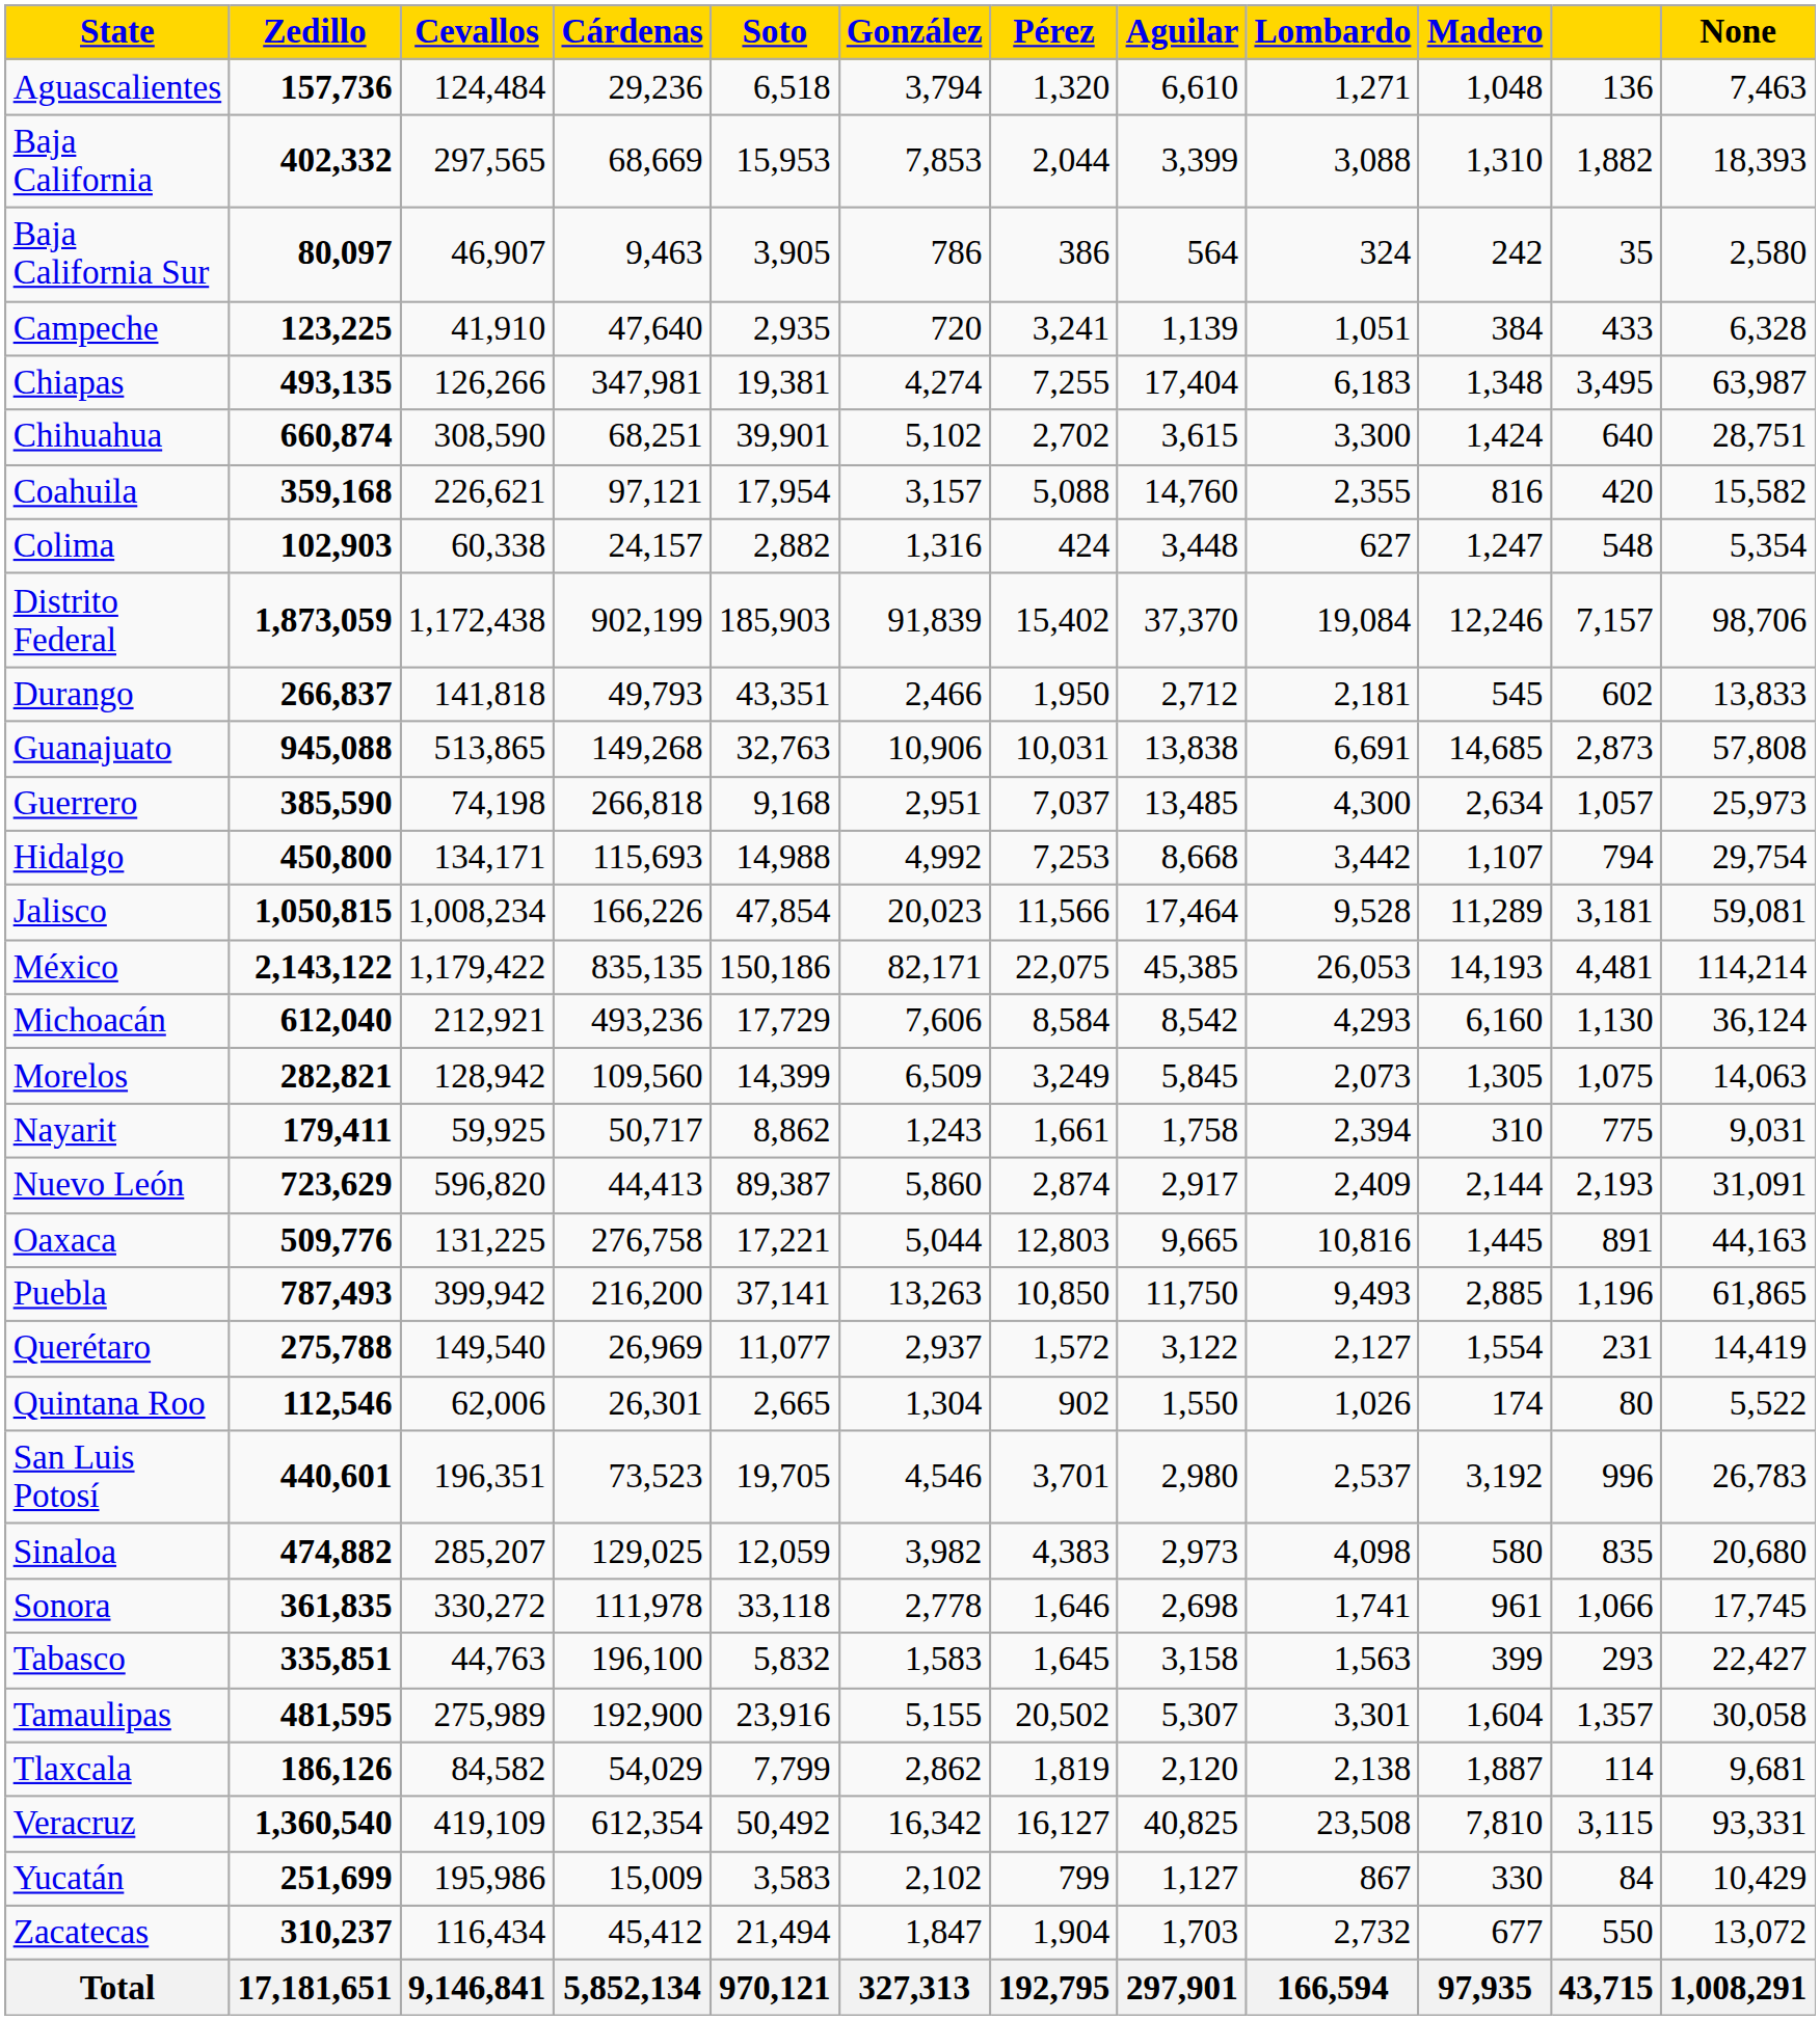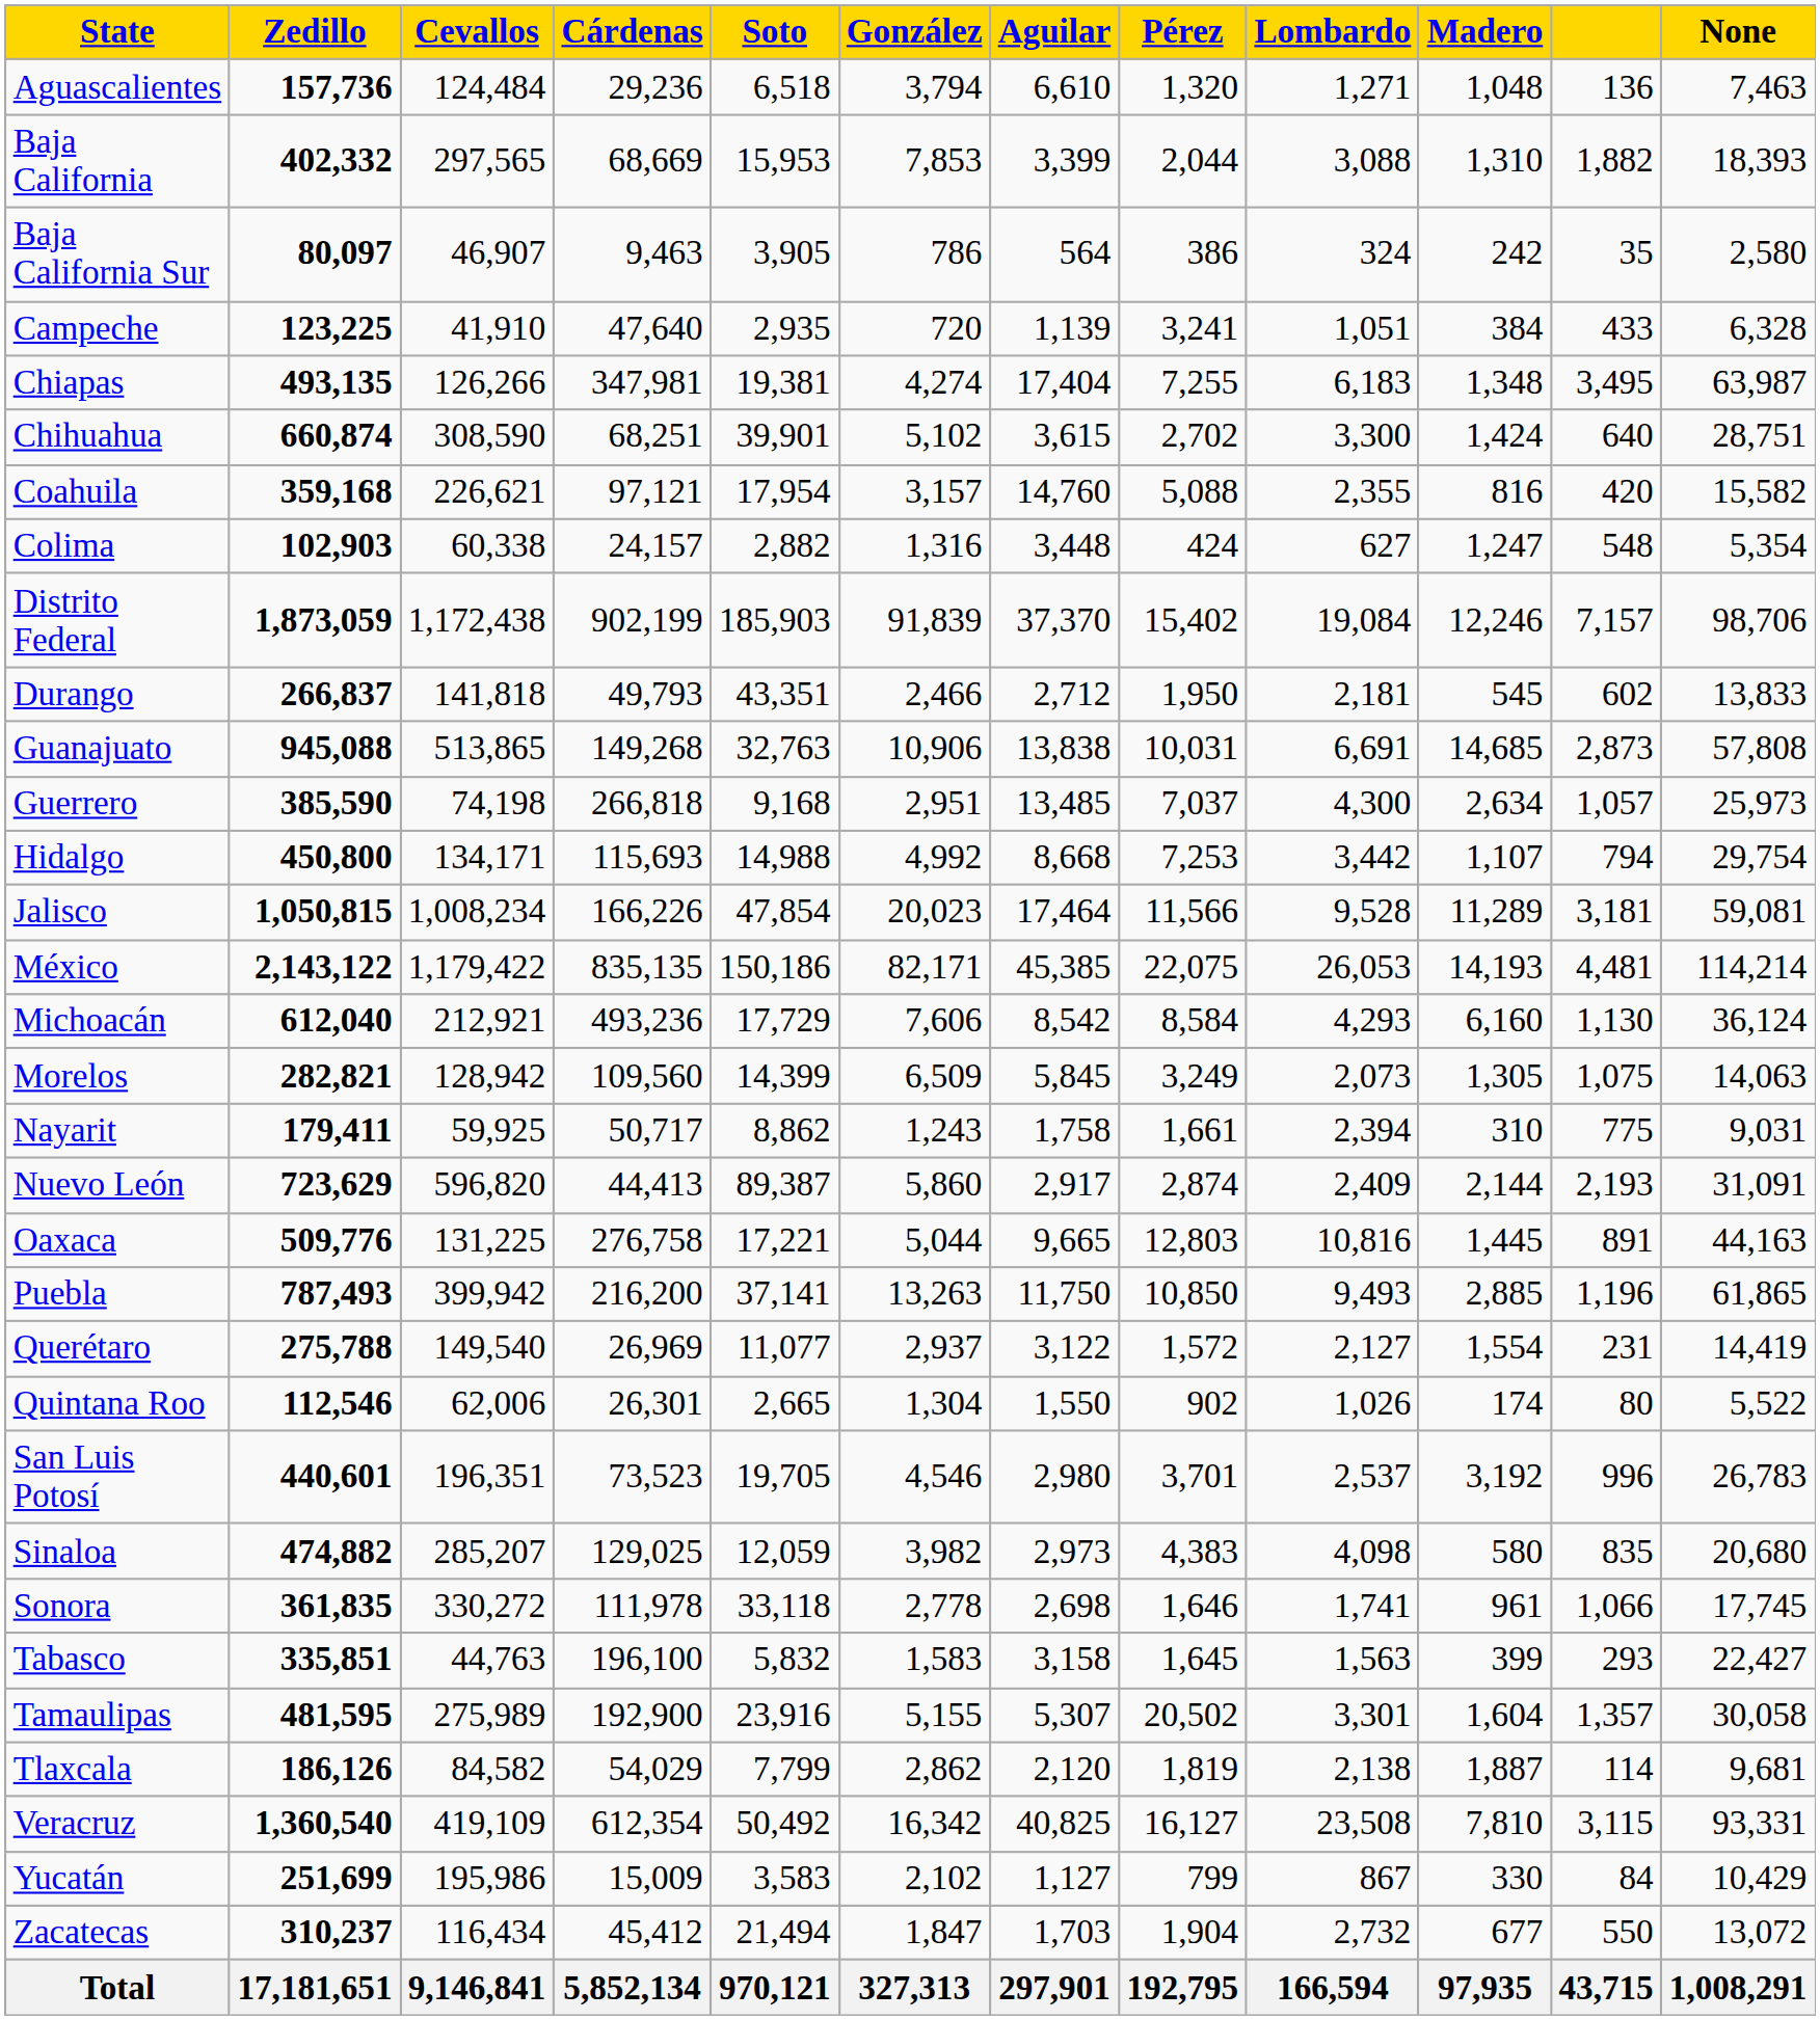 <table class="wikitable" width=81% style=text-align:right>
 <tr>
 <th style="background: gold" width=25%><a href='#'>State</a></th>
 <th style="background: gold" width=8%><a href='#'>Zedillo</a></th>
 <th style="background: gold" width=8%><a href='#'>Cevallos</a></th>
 <th style="background: gold" width=8%><a href='#'>Cárdenas</a></th>
 <th style="background: gold" width=8%><a href='#'>Soto</a></th>
 <th style="background: gold" width=8%><a href='#'>González</a></th>
+<th style="background: gold" width=8%><a href='#'>Aguilar</a></th>
 <th style="background: gold" width=8%><a href='#'>Pérez</a></th>
-<th style="background: gold" width=8%><a href='#'>Aguilar</a></th>
 <th style="background: gold" width=8%><a href='#'>Lombardo</a></th>
 <th style="background: gold" width=8%><a href='#'>Madero</a></th>
 <th style="background: gold" width=8%></th>
 <th style="background: gold" width=8%>None</th>
 </tr>
 <tr>
 <td align=left><a href='#'>Aguascalientes</a></td>
 <td><strong>157,736</strong></td>
 <td>124,484</td>
 <td>29,236</td>
 <td>6,518</td>
 <td>3,794</td>
+<td>6,610</td>
 <td>1,320</td>
-<td>6,610</td>
 <td>1,271</td>
 <td>1,048</td>
 <td>136</td>
 <td>7,463</td>
 </tr>
 <tr>
 <td align=left><a href='#'>Baja California</a></td>
 <td><strong>402,332</strong></td>
 <td>297,565</td>
 <td>68,669</td>
 <td>15,953</td>
 <td>7,853</td>
+<td>3,399</td>
 <td>2,044</td>
-<td>3,399</td>
 <td>3,088</td>
 <td>1,310</td>
 <td>1,882</td>
 <td>18,393</td>
 </tr>
 <tr>
 <td align=left><a href='#'>Baja California Sur</a></td>
 <td><strong>80,097</strong></td>
 <td>46,907</td>
 <td>9,463</td>
 <td>3,905</td>
 <td>786</td>
+<td>564</td>
 <td>386</td>
-<td>564</td>
 <td>324</td>
 <td>242</td>
 <td>35</td>
 <td>2,580</td>
 </tr>
 <tr>
 <td align=left><a href='#'>Campeche</a></td>
 <td><strong>123,225</strong></td>
 <td>41,910</td>
 <td>47,640</td>
 <td>2,935</td>
 <td>720</td>
+<td>1,139</td>
 <td>3,241</td>
-<td>1,139</td>
 <td>1,051</td>
 <td>384</td>
 <td>433</td>
 <td>6,328</td>
 </tr>
 <tr>
 <td align=left><a href='#'>Chiapas</a></td>
 <td><strong>493,135</strong></td>
 <td>126,266</td>
 <td>347,981</td>
 <td>19,381</td>
 <td>4,274</td>
+<td>17,404</td>
 <td>7,255</td>
-<td>17,404</td>
 <td>6,183</td>
 <td>1,348</td>
 <td>3,495</td>
 <td>63,987</td>
 </tr>
 <tr>
 <td align=left><a href='#'>Chihuahua</a></td>
 <td><strong>660,874</strong></td>
 <td>308,590</td>
 <td>68,251</td>
 <td>39,901</td>
 <td>5,102</td>
+<td>3,615</td>
 <td>2,702</td>
-<td>3,615</td>
 <td>3,300</td>
 <td>1,424</td>
 <td>640</td>
 <td>28,751</td>
 </tr>
 <tr>
 <td align=left><a href='#'>Coahuila</a></td>
 <td><strong>359,168</strong></td>
 <td>226,621</td>
 <td>97,121</td>
 <td>17,954</td>
 <td>3,157</td>
+<td>14,760</td>
 <td>5,088</td>
-<td>14,760</td>
 <td>2,355</td>
 <td>816</td>
 <td>420</td>
 <td>15,582</td>
 </tr>
 <tr>
 <td align=left><a href='#'>Colima</a></td>
 <td><strong>102,903</strong></td>
 <td>60,338</td>
 <td>24,157</td>
 <td>2,882</td>
 <td>1,316</td>
+<td>3,448</td>
 <td>424</td>
-<td>3,448</td>
 <td>627</td>
 <td>1,247</td>
 <td>548</td>
 <td>5,354</td>
 </tr>
 <tr>
 <td align=left><a href='#'>Distrito Federal</a></td>
 <td><strong>1,873,059</strong></td>
 <td>1,172,438</td>
 <td>902,199</td>
 <td>185,903</td>
 <td>91,839</td>
+<td>37,370</td>
 <td>15,402</td>
-<td>37,370</td>
 <td>19,084</td>
 <td>12,246</td>
 <td>7,157</td>
 <td>98,706</td>
 </tr>
 <tr>
 <td align=left><a href='#'>Durango</a></td>
 <td><strong>266,837</strong></td>
 <td>141,818</td>
 <td>49,793</td>
 <td>43,351</td>
 <td>2,466</td>
+<td>2,712</td>
 <td>1,950</td>
-<td>2,712</td>
 <td>2,181</td>
 <td>545</td>
 <td>602</td>
 <td>13,833</td>
 </tr>
 <tr>
 <td align=left><a href='#'>Guanajuato</a></td>
 <td><strong>945,088</strong></td>
 <td>513,865</td>
 <td>149,268</td>
 <td>32,763</td>
 <td>10,906</td>
+<td>13,838</td>
 <td>10,031</td>
-<td>13,838</td>
 <td>6,691</td>
 <td>14,685</td>
 <td>2,873</td>
 <td>57,808</td>
 </tr>
 <tr>
 <td align=left><a href='#'>Guerrero</a></td>
 <td><strong>385,590</strong></td>
 <td>74,198</td>
 <td>266,818</td>
 <td>9,168</td>
 <td>2,951</td>
+<td>13,485</td>
 <td>7,037</td>
-<td>13,485</td>
 <td>4,300</td>
 <td>2,634</td>
 <td>1,057</td>
 <td>25,973</td>
 </tr>
 <tr>
 <td align=left><a href='#'>Hidalgo</a></td>
 <td><strong>450,800</strong></td>
 <td>134,171</td>
 <td>115,693</td>
 <td>14,988</td>
 <td>4,992</td>
+<td>8,668</td>
 <td>7,253</td>
-<td>8,668</td>
 <td>3,442</td>
 <td>1,107</td>
 <td>794</td>
 <td>29,754</td>
 </tr>
 <tr>
 <td align=left><a href='#'>Jalisco</a></td>
 <td><strong>1,050,815</strong></td>
 <td>1,008,234</td>
 <td>166,226</td>
 <td>47,854</td>
 <td>20,023</td>
+<td>17,464</td>
 <td>11,566</td>
-<td>17,464</td>
 <td>9,528</td>
 <td>11,289</td>
 <td>3,181</td>
 <td>59,081</td>
 </tr>
 <tr>
 <td align=left><a href='#'>México</a></td>
 <td><strong>2,143,122</strong></td>
 <td>1,179,422</td>
 <td>835,135</td>
 <td>150,186</td>
 <td>82,171</td>
+<td>45,385</td>
 <td>22,075</td>
-<td>45,385</td>
 <td>26,053</td>
 <td>14,193</td>
 <td>4,481</td>
 <td>114,214</td>
 </tr>
 <tr>
 <td align=left><a href='#'>Michoacán</a></td>
 <td><strong>612,040</strong></td>
 <td>212,921</td>
 <td>493,236</td>
 <td>17,729</td>
 <td>7,606</td>
+<td>8,542</td>
 <td>8,584</td>
-<td>8,542</td>
 <td>4,293</td>
 <td>6,160</td>
 <td>1,130</td>
 <td>36,124</td>
 </tr>
 <tr>
 <td align=left><a href='#'>Morelos</a></td>
 <td><strong>282,821</strong></td>
 <td>128,942</td>
 <td>109,560</td>
 <td>14,399</td>
 <td>6,509</td>
+<td>5,845</td>
 <td>3,249</td>
-<td>5,845</td>
 <td>2,073</td>
 <td>1,305</td>
 <td>1,075</td>
 <td>14,063</td>
 </tr>
 <tr>
 <td align=left><a href='#'>Nayarit</a></td>
 <td><strong>179,411</strong></td>
 <td>59,925</td>
 <td>50,717</td>
 <td>8,862</td>
 <td>1,243</td>
+<td>1,758</td>
 <td>1,661</td>
-<td>1,758</td>
 <td>2,394</td>
 <td>310</td>
 <td>775</td>
 <td>9,031</td>
 </tr>
 <tr>
 <td align=left><a href='#'>Nuevo León</a></td>
 <td><strong>723,629</strong></td>
 <td>596,820</td>
 <td>44,413</td>
 <td>89,387</td>
 <td>5,860</td>
+<td>2,917</td>
 <td>2,874</td>
-<td>2,917</td>
 <td>2,409</td>
 <td>2,144</td>
 <td>2,193</td>
 <td>31,091</td>
 </tr>
 <tr>
 <td align=left><a href='#'>Oaxaca</a></td>
 <td><strong>509,776</strong></td>
 <td>131,225</td>
 <td>276,758</td>
 <td>17,221</td>
 <td>5,044</td>
+<td>9,665</td>
 <td>12,803</td>
-<td>9,665</td>
 <td>10,816</td>
 <td>1,445</td>
 <td>891</td>
 <td>44,163</td>
 </tr>
 <tr>
 <td align=left><a href='#'>Puebla</a></td>
 <td><strong>787,493</strong></td>
 <td>399,942</td>
 <td>216,200</td>
 <td>37,141</td>
 <td>13,263</td>
+<td>11,750</td>
 <td>10,850</td>
-<td>11,750</td>
 <td>9,493</td>
 <td>2,885</td>
 <td>1,196</td>
 <td>61,865</td>
 </tr>
 <tr>
 <td align=left><a href='#'>Querétaro</a></td>
 <td><strong>275,788</strong></td>
 <td>149,540</td>
 <td>26,969</td>
 <td>11,077</td>
 <td>2,937</td>
+<td>3,122</td>
 <td>1,572</td>
-<td>3,122</td>
 <td>2,127</td>
 <td>1,554</td>
 <td>231</td>
 <td>14,419</td>
 </tr>
 <tr>
 <td align=left><a href='#'>Quintana Roo</a></td>
 <td><strong>112,546</strong></td>
 <td>62,006</td>
 <td>26,301</td>
 <td>2,665</td>
 <td>1,304</td>
+<td>1,550</td>
 <td>902</td>
-<td>1,550</td>
 <td>1,026</td>
 <td>174</td>
 <td>80</td>
 <td>5,522</td>
 </tr>
 <tr>
 <td align=left><a href='#'>San Luis Potosí</a></td>
 <td><strong>440,601</strong></td>
 <td>196,351</td>
 <td>73,523</td>
 <td>19,705</td>
 <td>4,546</td>
+<td>2,980</td>
 <td>3,701</td>
-<td>2,980</td>
 <td>2,537</td>
 <td>3,192</td>
 <td>996</td>
 <td>26,783</td>
 </tr>
 <tr>
 <td align=left><a href='#'>Sinaloa</a></td>
 <td><strong>474,882</strong></td>
 <td>285,207</td>
 <td>129,025</td>
 <td>12,059</td>
 <td>3,982</td>
+<td>2,973</td>
 <td>4,383</td>
-<td>2,973</td>
 <td>4,098</td>
 <td>580</td>
 <td>835</td>
 <td>20,680</td>
 </tr>
 <tr>
 <td align=left><a href='#'>Sonora</a></td>
 <td><strong>361,835</strong></td>
 <td>330,272</td>
 <td>111,978</td>
 <td>33,118</td>
 <td>2,778</td>
+<td>2,698</td>
 <td>1,646</td>
-<td>2,698</td>
 <td>1,741</td>
 <td>961</td>
 <td>1,066</td>
 <td>17,745</td>
 </tr>
 <tr>
 <td align=left><a href='#'>Tabasco</a></td>
 <td><strong>335,851</strong></td>
 <td>44,763</td>
 <td>196,100</td>
 <td>5,832</td>
 <td>1,583</td>
+<td>3,158</td>
 <td>1,645</td>
-<td>3,158</td>
 <td>1,563</td>
 <td>399</td>
 <td>293</td>
 <td>22,427</td>
 </tr>
 <tr>
 <td align=left><a href='#'>Tamaulipas</a></td>
 <td><strong>481,595</strong></td>
 <td>275,989</td>
 <td>192,900</td>
 <td>23,916</td>
 <td>5,155</td>
+<td>5,307</td>
 <td>20,502</td>
-<td>5,307</td>
 <td>3,301</td>
 <td>1,604</td>
 <td>1,357</td>
 <td>30,058</td>
 </tr>
 <tr>
 <td align=left><a href='#'>Tlaxcala</a></td>
 <td><strong>186,126</strong></td>
 <td>84,582</td>
 <td>54,029</td>
 <td>7,799</td>
 <td>2,862</td>
+<td>2,120</td>
 <td>1,819</td>
-<td>2,120</td>
 <td>2,138</td>
 <td>1,887</td>
 <td>114</td>
 <td>9,681</td>
 </tr>
 <tr>
 <td align=left><a href='#'>Veracruz</a></td>
 <td><strong>1,360,540</strong></td>
 <td>419,109</td>
 <td>612,354</td>
 <td>50,492</td>
 <td>16,342</td>
+<td>40,825</td>
 <td>16,127</td>
-<td>40,825</td>
 <td>23,508</td>
 <td>7,810</td>
 <td>3,115</td>
 <td>93,331</td>
 </tr>
 <tr>
 <td align=left><a href='#'>Yucatán</a></td>
 <td><strong>251,699</strong></td>
 <td>195,986</td>
 <td>15,009</td>
 <td>3,583</td>
 <td>2,102</td>
+<td>1,127</td>
 <td>799</td>
-<td>1,127</td>
 <td>867</td>
 <td>330</td>
 <td>84</td>
 <td>10,429</td>
 </tr>
 <tr>
 <td align=left><a href='#'>Zacatecas</a></td>
 <td><strong>310,237</strong></td>
 <td>116,434</td>
 <td>45,412</td>
 <td>21,494</td>
 <td>1,847</td>
+<td>1,703</td>
 <td>1,904</td>
-<td>1,703</td>
 <td>2,732</td>
 <td>677</td>
 <td>550</td>
 <td>13,072</td>
 </tr>
 <tr>
 <th><strong>Total</strong></th>
 <th><strong>17,181,651</strong></th>
 <th>9,146,841</th>
 <th>5,852,134</th>
 <th>970,121</th>
 <th>327,313</th>
+<th>297,901</th>
 <th>192,795</th>
-<th>297,901</th>
 <th>166,594</th>
 <th>97,935</th>
 <th>43,715</th>
 <th>1,008,291</th>
 </tr>
 </table>
